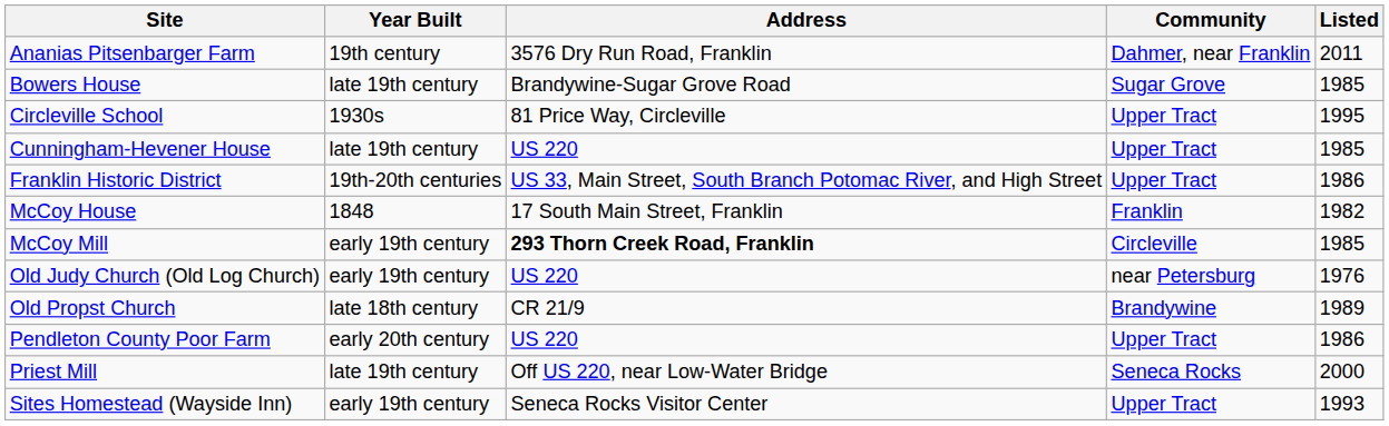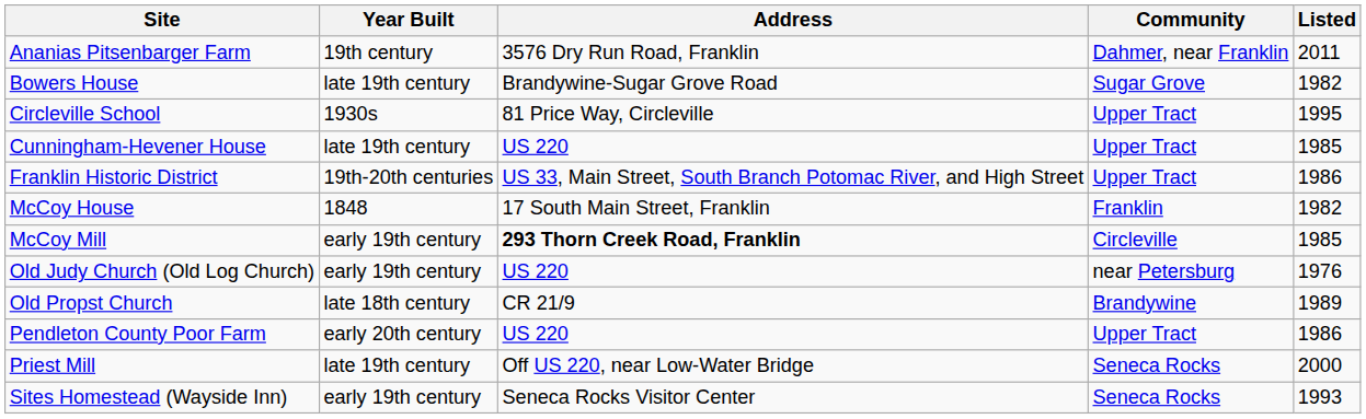 <table class = "wikitable">
 <tr>
 <th>Site</th>
 <th>Year Built</th>
 <th>Address</th>
 <th>Community</th>
 <th>Listed</th>
 </tr>
 <tr>
 <td align="left"><a href='#'>Ananias Pitsenbarger Farm</a></td>
 <td align="left">19th century</td>
 <td align="left">3576 Dry Run Road, Franklin</td>
 <td align="left"><a href='#'>Dahmer</a>, near <a href='#'>Franklin</a></td>
 <td align="left">2011</td>
 </tr>
 <tr>
 <td align="left"><a href='#'>Bowers House</a></td>
 <td align="left">late 19th century</td>
 <td align="left">Brandywine-Sugar Grove Road</td>
 <td align="left"><a href='#'>Sugar Grove</a></td>
-<td align="left">1985</td>
+<td align="left">1982</td>
 </tr>
 <tr>
 <td align="left"><a href='#'>Circleville School</a></td>
 <td align="left">1930s</td>
 <td align="left">81 Price Way, Circleville</td>
 <td align="left"><a href='#'>Upper Tract</a></td>
 <td align="left">1995</td>
 </tr>
 <tr>
 <td align="left"><a href='#'>Cunningham-Hevener House</a></td>
 <td align="left">late 19th century</td>
 <td align="left"><a href='#'>US 220</a></td>
 <td align="left"><a href='#'>Upper Tract</a></td>
 <td align="left">1985</td>
 </tr>
 <tr>
 <td align="left"><a href='#'>Franklin Historic District</a></td>
 <td align="left">19th-20th centuries</td>
 <td align="left"><a href='#'>US 33</a>, Main Street, <a href='#'>South Branch Potomac River</a>, and High Street</td>
 <td align="left"><a href='#'>Upper Tract</a></td>
 <td align="left">1986</td>
 </tr>
 <tr>
 <td align="left"><a href='#'>McCoy House</a></td>
 <td align="left">1848</td>
 <td align="left">17 South Main Street, Franklin</td>
 <td align="left"><a href='#'>Franklin</a></td>
 <td align="left">1982</td>
 </tr>
 <tr>
 <td align="left"><a href='#'>McCoy Mill</a></td>
 <td align="left">early 19th century</td>
 <td align="left"><strong>293 Thorn Creek Road, Franklin</strong></td>
 <td align="left"><a href='#'>Circleville</a></td>
 <td align="left">1985</td>
 </tr>
 <tr>
 <td align="left"><a href='#'>Old Judy Church</a> (Old Log Church)</td>
 <td align="left">early 19th century</td>
 <td align="left"><a href='#'>US 220</a></td>
 <td align="left">near <a href='#'>Petersburg</a></td>
 <td align="left">1976</td>
 </tr>
 <tr>
 <td align="left"><a href='#'>Old Propst Church</a></td>
 <td align="left">late 18th century</td>
 <td align="left">CR 21/9</td>
 <td align="left"><a href='#'>Brandywine</a></td>
 <td align="left">1989</td>
 </tr>
 <tr>
 <td align="left"><a href='#'>Pendleton County Poor Farm</a></td>
 <td align="left">early 20th century</td>
 <td align="left"><a href='#'>US 220</a></td>
 <td align="left"><a href='#'>Upper Tract</a></td>
 <td align="left">1986</td>
 </tr>
 <tr>
 <td align="left"><a href='#'>Priest Mill</a></td>
 <td align="left">late 19th century</td>
 <td align="left">Off <a href='#'>US 220</a>, near Low-Water Bridge</td>
 <td align="left"><a href='#'>Seneca Rocks</a></td>
 <td align="left">2000</td>
 </tr>
 <tr>
 <td align="left"><a href='#'>Sites Homestead</a> (Wayside Inn)</td>
 <td align="left">early 19th century</td>
 <td align="left">Seneca Rocks Visitor Center</td>
-<td align="left"><a href='#'>Upper Tract</a></td>
+<td align="left"><a href='#'>Seneca Rocks</a></td>
 <td align="left">1993</td>
 </tr>
 </table>
